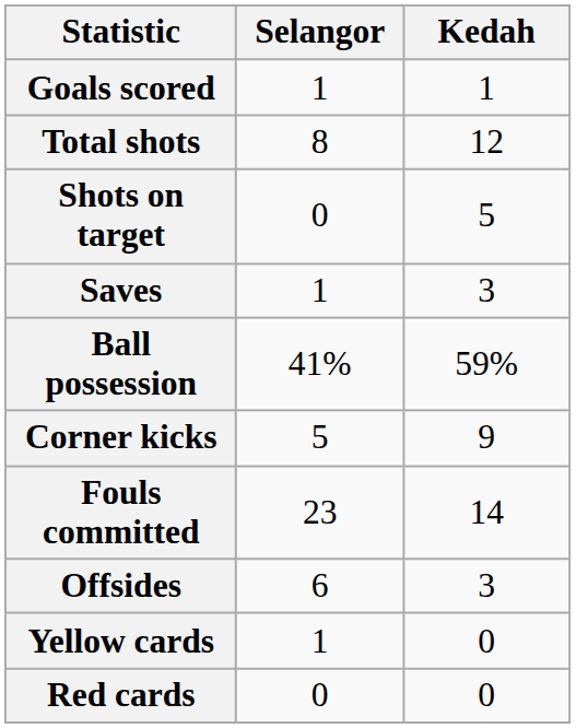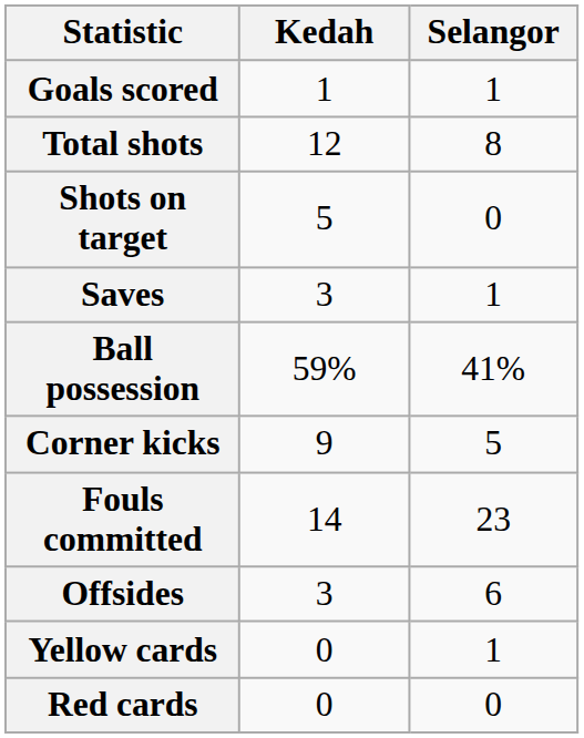 <table class="wikitable plainrowheaders" style="text-align:center">
 <tr>
 <th scope="col" style="width:100px">Statistic</th>
+<th scope="col" style="width:70px">Kedah</th>
 <th scope="col" style="width:70px">Selangor</th>
-<th scope="col" style="width:70px">Kedah</th>
 </tr>
 <tr>
 <th scope=row>Goals scored</th>
 <td>1</td>
 <td>1</td>
 </tr>
 <tr>
 <th scope=row>Total shots</th>
+<td>12</td>
 <td>8</td>
-<td>12</td>
 </tr>
 <tr>
 <th scope=row>Shots on target</th>
+<td>5</td>
 <td>0</td>
+</tr>
+<tr>
+<th scope=row>Saves</th>
+<td>3</td>
+<td>1</td>
+</tr>
+<tr>
+<th scope=row>Ball possession</th>
+<td>59%</td>
+<td>41%</td>
+</tr>
+<tr>
+<th scope=row>Corner kicks</th>
+<td>9</td>
 <td>5</td>
 </tr>
 <tr>
-<th scope=row>Saves</th>
-<td>1</td>
-<td>3</td>
-</tr>
-<tr>
-<th scope=row>Ball possession</th>
-<td>41%</td>
-<td>59%</td>
-</tr>
-<tr>
-<th scope=row>Corner kicks</th>
-<td>5</td>
-<td>9</td>
-</tr>
-<tr>
 <th scope=row>Fouls committed</th>
+<td>14</td>
 <td>23</td>
-<td>14</td>
 </tr>
 <tr>
 <th scope=row>Offsides</th>
+<td>3</td>
 <td>6</td>
-<td>3</td>
 </tr>
 <tr>
 <th scope=row>Yellow cards</th>
+<td>0</td>
 <td>1</td>
-<td>0</td>
 </tr>
 <tr>
 <th scope=row>Red cards</th>
 <td>0</td>
 <td>0</td>
 </tr>
 </table>
